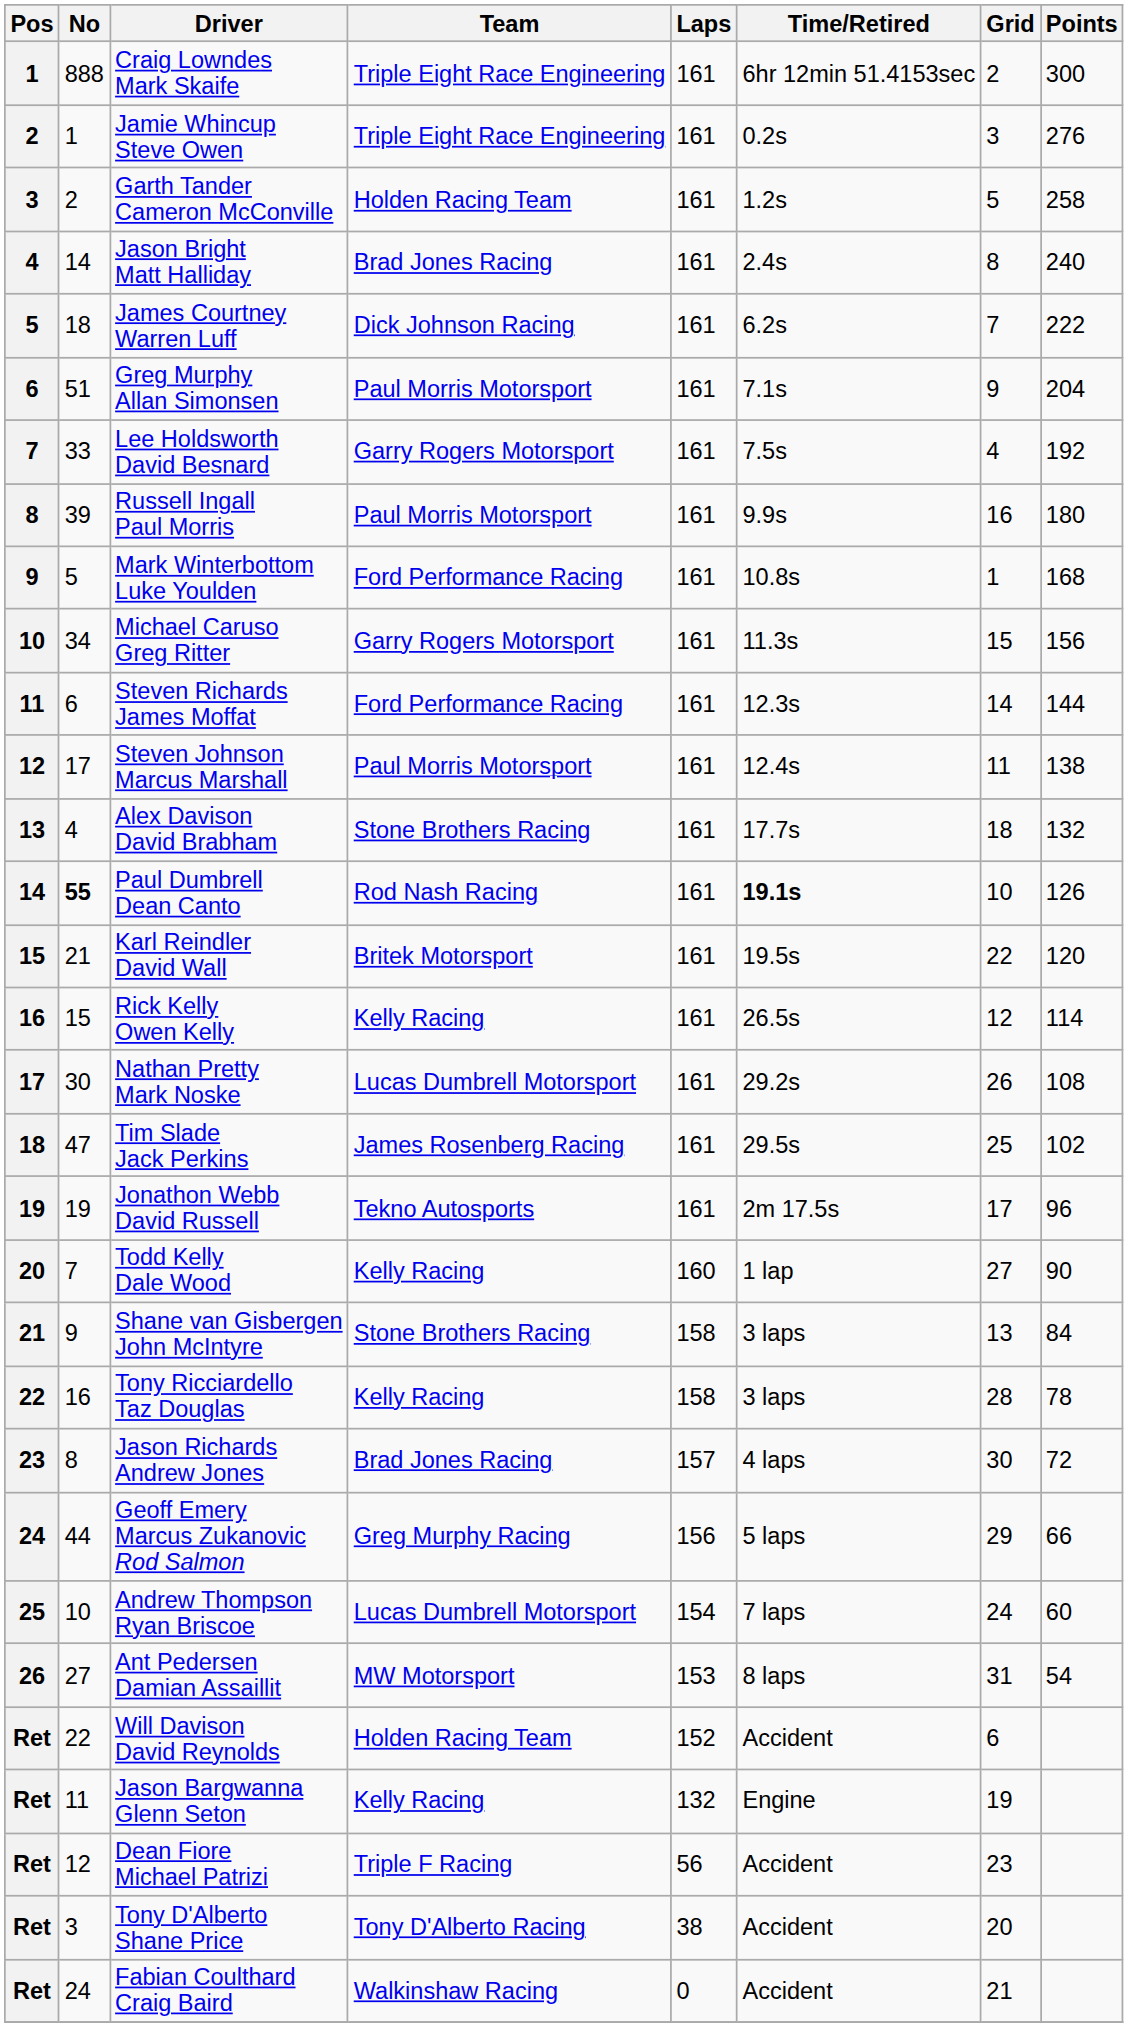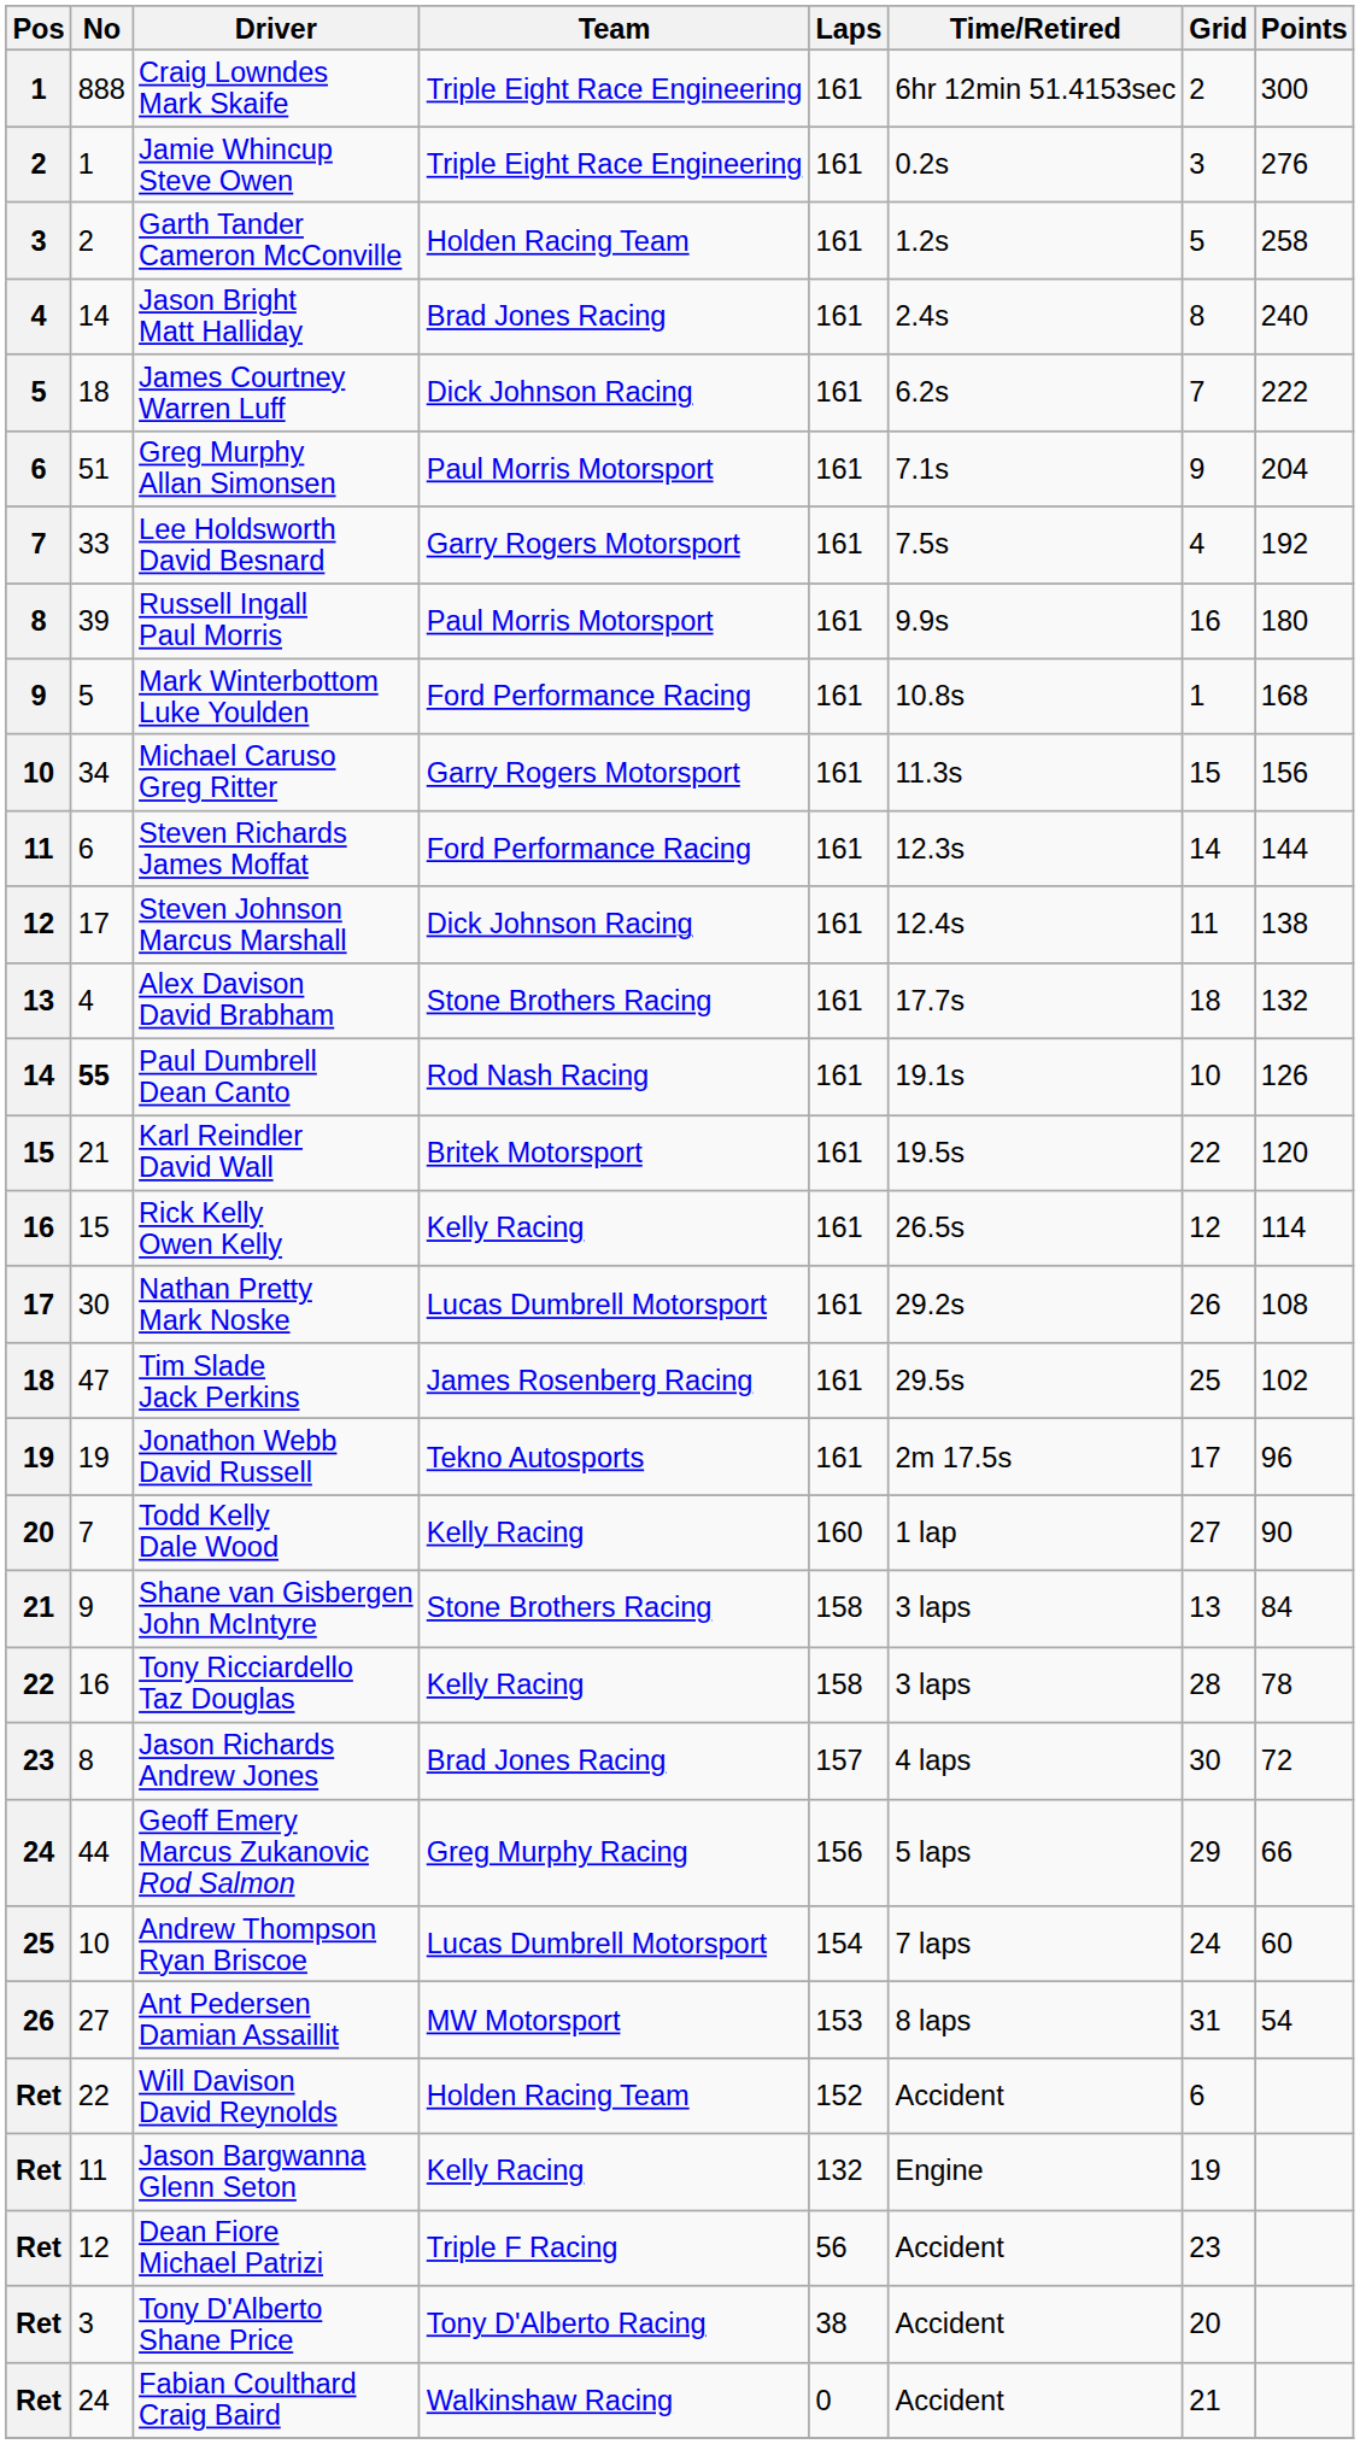 <table class="wikitable" style="font-size: 85%;">
 <tr>
 <th>Pos</th>
 <th>No</th>
 <th>Driver</th>
 <th>Team</th>
 <th>Laps</th>
 <th>Time/Retired</th>
 <th>Grid</th>
 <th>Points</th>
 </tr>
 <tr>
 <th>1</th>
 <td>888</td>
 <td> <a href='#'>Craig Lowndes</a><br> <a href='#'>Mark Skaife</a></td>
 <td><a href='#'>Triple Eight Race Engineering</a></td>
 <td>161</td>
 <td>6hr 12min 51.4153sec</td>
 <td>2</td>
 <td>300</td>
 </tr>
 <tr>
 <th>2</th>
 <td>1</td>
 <td> <a href='#'>Jamie Whincup</a><br> <a href='#'>Steve Owen</a></td>
 <td><a href='#'>Triple Eight Race Engineering</a></td>
 <td>161</td>
 <td>0.2s</td>
 <td>3</td>
 <td>276</td>
 </tr>
 <tr>
 <th>3</th>
 <td>2</td>
 <td> <a href='#'>Garth Tander</a><br> <a href='#'>Cameron McConville</a></td>
 <td><a href='#'>Holden Racing Team</a></td>
 <td>161</td>
 <td>1.2s</td>
 <td>5</td>
 <td>258</td>
 </tr>
 <tr>
 <th>4</th>
 <td>14</td>
 <td> <a href='#'>Jason Bright</a><br> <a href='#'>Matt Halliday</a></td>
 <td><a href='#'>Brad Jones Racing</a></td>
 <td>161</td>
 <td>2.4s</td>
 <td>8</td>
 <td>240</td>
 </tr>
 <tr>
 <th>5</th>
 <td>18</td>
 <td> <a href='#'>James Courtney</a><br> <a href='#'>Warren Luff</a></td>
 <td><a href='#'>Dick Johnson Racing</a></td>
 <td>161</td>
 <td>6.2s</td>
 <td>7</td>
 <td>222</td>
 </tr>
 <tr>
 <th>6</th>
 <td>51</td>
 <td> <a href='#'>Greg Murphy</a><br> <a href='#'>Allan Simonsen</a></td>
 <td><a href='#'>Paul Morris Motorsport</a></td>
 <td>161</td>
 <td>7.1s</td>
 <td>9</td>
 <td>204</td>
 </tr>
 <tr>
 <th>7</th>
 <td>33</td>
 <td> <a href='#'>Lee Holdsworth</a><br> <a href='#'>David Besnard</a></td>
 <td><a href='#'>Garry Rogers Motorsport</a></td>
 <td>161</td>
 <td>7.5s</td>
 <td>4</td>
 <td>192</td>
 </tr>
 <tr>
 <th>8</th>
 <td>39</td>
 <td> <a href='#'>Russell Ingall</a><br> <a href='#'>Paul Morris</a></td>
 <td><a href='#'>Paul Morris Motorsport</a></td>
 <td>161</td>
 <td>9.9s</td>
 <td>16</td>
 <td>180</td>
 </tr>
 <tr>
 <th>9</th>
 <td>5</td>
 <td> <a href='#'>Mark Winterbottom</a><br> <a href='#'>Luke Youlden</a></td>
 <td><a href='#'>Ford Performance Racing</a></td>
 <td>161</td>
 <td>10.8s</td>
 <td>1</td>
 <td>168</td>
 </tr>
 <tr>
 <th>10</th>
 <td>34</td>
 <td> <a href='#'>Michael Caruso</a><br> <a href='#'>Greg Ritter</a></td>
 <td><a href='#'>Garry Rogers Motorsport</a></td>
 <td>161</td>
 <td>11.3s</td>
 <td>15</td>
 <td>156</td>
 </tr>
 <tr>
 <th>11</th>
 <td>6</td>
 <td> <a href='#'>Steven Richards</a><br> <a href='#'>James Moffat</a></td>
 <td><a href='#'>Ford Performance Racing</a></td>
 <td>161</td>
 <td>12.3s</td>
 <td>14</td>
 <td>144</td>
 </tr>
 <tr>
 <th>12</th>
 <td>17</td>
 <td> <a href='#'>Steven Johnson</a><br> <a href='#'>Marcus Marshall</a></td>
-<td><a href='#'>Paul Morris Motorsport</a></td>
+<td><a href='#'>Dick Johnson Racing</a></td>
 <td>161</td>
 <td>12.4s</td>
 <td>11</td>
 <td>138</td>
 </tr>
 <tr>
 <th>13</th>
 <td>4</td>
 <td> <a href='#'>Alex Davison</a><br> <a href='#'>David Brabham</a></td>
 <td><a href='#'>Stone Brothers Racing</a></td>
 <td>161</td>
 <td>17.7s</td>
 <td>18</td>
 <td>132</td>
 </tr>
 <tr>
 <th>14</th>
 <td><strong>55</strong></td>
 <td> <a href='#'>Paul Dumbrell</a><br> <a href='#'>Dean Canto</a></td>
 <td><a href='#'>Rod Nash Racing</a></td>
 <td>161</td>
-<td><strong>19.1s</strong></td>
+<td>19.1s</td>
 <td>10</td>
 <td>126</td>
 </tr>
 <tr>
 <th>15</th>
 <td>21</td>
 <td> <a href='#'>Karl Reindler</a><br> <a href='#'>David Wall</a></td>
 <td><a href='#'>Britek Motorsport</a></td>
 <td>161</td>
 <td>19.5s</td>
 <td>22</td>
 <td>120</td>
 </tr>
 <tr>
 <th>16</th>
 <td>15</td>
 <td> <a href='#'>Rick Kelly</a><br> <a href='#'>Owen Kelly</a></td>
 <td><a href='#'>Kelly Racing</a></td>
 <td>161</td>
 <td>26.5s</td>
 <td>12</td>
 <td>114</td>
 </tr>
 <tr>
 <th>17</th>
 <td>30</td>
 <td> <a href='#'>Nathan Pretty</a><br> <a href='#'>Mark Noske</a></td>
 <td><a href='#'>Lucas Dumbrell Motorsport</a></td>
 <td>161</td>
 <td>29.2s</td>
 <td>26</td>
 <td>108</td>
 </tr>
 <tr>
 <th>18</th>
 <td>47</td>
 <td> <a href='#'>Tim Slade</a><br> <a href='#'>Jack Perkins</a></td>
 <td><a href='#'>James Rosenberg Racing</a></td>
 <td>161</td>
 <td>29.5s</td>
 <td>25</td>
 <td>102</td>
 </tr>
 <tr>
 <th>19</th>
 <td>19</td>
 <td> <a href='#'>Jonathon Webb</a><br> <a href='#'>David Russell</a></td>
 <td><a href='#'>Tekno Autosports</a></td>
 <td>161</td>
 <td>2m 17.5s</td>
 <td>17</td>
 <td>96</td>
 </tr>
 <tr>
 <th>20</th>
 <td>7</td>
 <td> <a href='#'>Todd Kelly</a><br> <a href='#'>Dale Wood</a></td>
 <td><a href='#'>Kelly Racing</a></td>
 <td>160</td>
 <td> 1 lap</td>
 <td>27</td>
 <td>90</td>
 </tr>
 <tr>
 <th>21</th>
 <td>9</td>
 <td> <a href='#'>Shane van Gisbergen</a><br> <a href='#'>John McIntyre</a></td>
 <td><a href='#'>Stone Brothers Racing</a></td>
 <td>158</td>
 <td> 3 laps</td>
 <td>13</td>
 <td>84</td>
 </tr>
 <tr>
 <th>22</th>
 <td>16</td>
 <td> <a href='#'>Tony Ricciardello</a><br> <a href='#'>Taz Douglas</a></td>
 <td><a href='#'>Kelly Racing</a></td>
 <td>158</td>
 <td> 3 laps</td>
 <td>28</td>
 <td>78</td>
 </tr>
 <tr>
 <th>23</th>
 <td>8</td>
 <td> <a href='#'>Jason Richards</a><br> <a href='#'>Andrew Jones</a></td>
 <td><a href='#'>Brad Jones Racing</a></td>
 <td>157</td>
 <td> 4 laps</td>
 <td>30</td>
 <td>72</td>
 </tr>
 <tr>
 <th>24</th>
 <td>44</td>
 <td> <a href='#'>Geoff Emery</a><br> <a href='#'>Marcus Zukanovic</a><br> <em><a href='#'>Rod Salmon</a></em></td>
 <td><a href='#'>Greg Murphy Racing</a></td>
 <td>156</td>
 <td> 5 laps</td>
 <td>29</td>
 <td>66</td>
 </tr>
 <tr>
 <th>25</th>
 <td>10</td>
 <td> <a href='#'>Andrew Thompson</a><br> <a href='#'>Ryan Briscoe</a></td>
 <td><a href='#'>Lucas Dumbrell Motorsport</a></td>
 <td>154</td>
 <td> 7 laps</td>
 <td>24</td>
 <td>60</td>
 </tr>
 <tr>
 <th>26</th>
 <td>27</td>
 <td> <a href='#'>Ant Pedersen</a><br> <a href='#'>Damian Assaillit</a></td>
 <td><a href='#'>MW Motorsport</a></td>
 <td>153</td>
 <td> 8 laps</td>
 <td>31</td>
 <td>54</td>
 </tr>
 <tr>
 <th>Ret</th>
 <td>22</td>
 <td> <a href='#'>Will Davison</a><br> <a href='#'>David Reynolds</a></td>
 <td><a href='#'>Holden Racing Team</a></td>
 <td>152</td>
 <td>Accident</td>
 <td>6</td>
 <td></td>
 </tr>
 <tr>
 <th>Ret</th>
 <td>11</td>
 <td> <a href='#'>Jason Bargwanna</a><br> <a href='#'>Glenn Seton</a></td>
 <td><a href='#'>Kelly Racing</a></td>
 <td>132</td>
 <td>Engine</td>
 <td>19</td>
 <td></td>
 </tr>
 <tr>
 <th>Ret</th>
 <td>12</td>
 <td> <a href='#'>Dean Fiore</a><br> <a href='#'>Michael Patrizi</a></td>
 <td><a href='#'>Triple F Racing</a></td>
 <td>56</td>
 <td>Accident</td>
 <td>23</td>
 <td></td>
 </tr>
 <tr>
 <th>Ret</th>
 <td>3</td>
 <td> <a href='#'>Tony D'Alberto</a><br> <a href='#'>Shane Price</a></td>
 <td><a href='#'>Tony D'Alberto Racing</a></td>
 <td>38</td>
 <td>Accident</td>
 <td>20</td>
 <td></td>
 </tr>
 <tr>
 <th>Ret</th>
 <td>24</td>
 <td> <a href='#'>Fabian Coulthard</a><br> <a href='#'>Craig Baird</a></td>
 <td><a href='#'>Walkinshaw Racing</a></td>
 <td>0</td>
 <td>Accident</td>
 <td>21</td>
 <td></td>
 </tr>
 <tr>
 </tr>
 </table>
